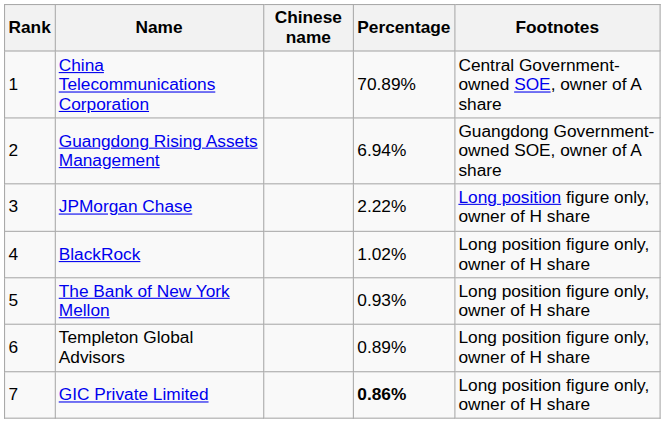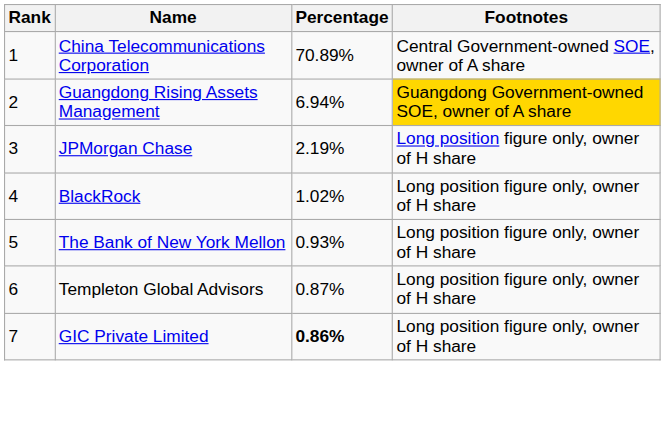 <table class="wikitable">
 <tr>
 <th>Rank</th>
 <th>Name</th>
-<th>Chinese name</th>
 <th>Percentage</th>
 <th>Footnotes</th>
 </tr>
 <tr>
 <td>1</td>
 <td><a href='#'>China Telecommunications Corporation</a></td>
-<td></td>
 <td>70.89%</td>
 <td>Central Government-owned <a href='#'>SOE</a>, owner of A share</td>
 </tr>
 <tr>
 <td>2</td>
 <td><a href='#'>Guangdong Rising Assets Management</a></td>
-<td></td>
 <td>6.94%</td>
-<td>Guangdong Government-owned SOE, owner of A share</td>
+<td style="background: gold;">Guangdong Government-owned SOE, owner of A share</td>
 </tr>
 <tr>
 <td>3</td>
 <td><a href='#'>JPMorgan Chase</a></td>
-<td></td>
-<td>2.22%</td>
+<td>2.19%</td>
 <td><a href='#'>Long position</a> figure only, owner of H share</td>
 </tr>
 <tr>
 <td>4</td>
 <td><a href='#'>BlackRock</a></td>
-<td></td>
 <td>1.02%</td>
 <td>Long position figure only, owner of H share</td>
 </tr>
 <tr>
 <td>5</td>
 <td><a href='#'>The Bank of New York Mellon</a></td>
-<td></td>
 <td>0.93%</td>
 <td>Long position figure only, owner of H share</td>
 </tr>
 <tr>
 <td>6</td>
 <td>Templeton Global Advisors</td>
-<td></td>
-<td>0.89%</td>
+<td>0.87%</td>
 <td>Long position figure only, owner of H share</td>
 </tr>
 <tr>
 <td>7</td>
 <td><a href='#'>GIC Private Limited</a></td>
-<td></td>
 <td><strong>0.86%</strong></td>
 <td>Long position figure only, owner of H share</td>
 </tr>
 </table>
